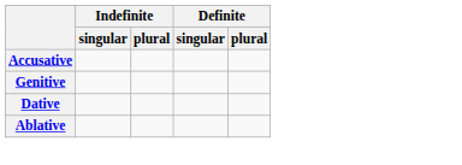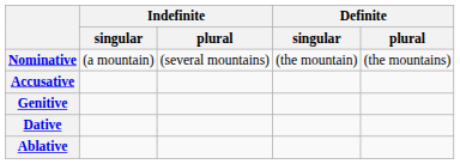 <table class="wikitable">
 <tr>
 <th rowspan="2"></th>
 <th colspan="2">Indefinite</th>
 <th colspan="2">Definite</th>
 </tr>
 <tr>
 <th>singular</th>
 <th>plural</th>
 <th>singular</th>
 <th>plural</th>
+</tr>
+<tr>
+<th><a href='#'>Nominative</a></th>
+<td> (a mountain)</td>
+<td> (several mountains)</td>
+<td> (the mountain)</td>
+<td> (the mountains)</td>
 </tr>
 <tr>
 <th><a href='#'>Accusative</a></th>
 <td></td>
 <td></td>
 <td></td>
 <td></td>
 </tr>
 <tr>
 <th><a href='#'>Genitive</a></th>
 <td></td>
 <td></td>
 <td></td>
 <td></td>
 </tr>
 <tr>
 <th><a href='#'>Dative</a></th>
 <td></td>
 <td></td>
 <td></td>
 <td></td>
 </tr>
 <tr>
 <th><a href='#'>Ablative</a></th>
 <td></td>
 <td></td>
 <td></td>
 <td></td>
 </tr>
 </table>
